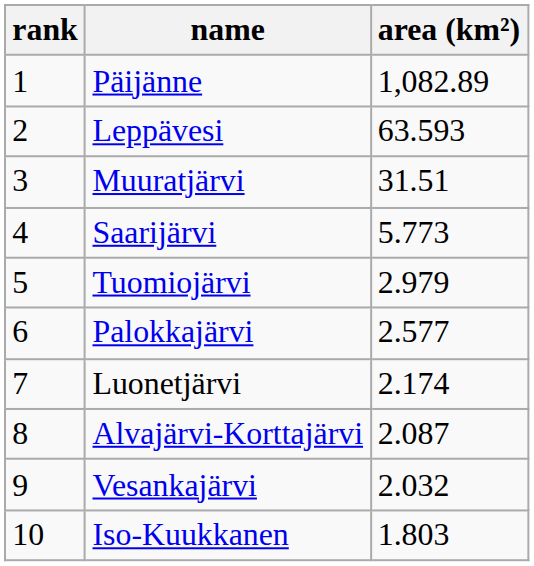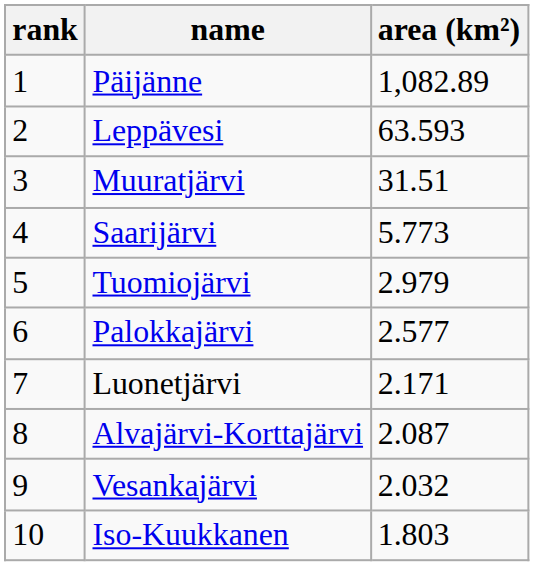 <table class="wikitable sortable">
 <tr>
 <th>rank</th>
 <th>name</th>
 <th>area (km²)</th>
 </tr>
 <tr>
 <td>1</td>
 <td><a href='#'>Päijänne</a></td>
 <td>1,082.89</td>
 </tr>
 <tr>
 <td>2</td>
 <td><a href='#'>Leppävesi</a></td>
 <td>63.593</td>
 </tr>
 <tr>
 <td>3</td>
 <td><a href='#'>Muuratjärvi</a></td>
 <td>31.51</td>
 </tr>
 <tr>
 <td>4</td>
 <td><a href='#'>Saarijärvi</a></td>
 <td>5.773</td>
 </tr>
 <tr>
 <td>5</td>
 <td><a href='#'>Tuomiojärvi</a></td>
 <td>2.979</td>
 </tr>
 <tr>
 <td>6</td>
 <td><a href='#'>Palokkajärvi</a></td>
 <td>2.577</td>
 </tr>
 <tr>
 <td>7</td>
 <td>Luonetjärvi</td>
-<td>2.174</td>
+<td>2.171</td>
 </tr>
 <tr>
 <td>8</td>
 <td><a href='#'>Alvajärvi-Korttajärvi</a></td>
 <td>2.087</td>
 </tr>
 <tr>
 <td>9</td>
 <td><a href='#'>Vesankajärvi</a></td>
 <td>2.032</td>
 </tr>
 <tr>
 <td>10</td>
 <td><a href='#'>Iso-Kuukkanen</a></td>
 <td>1.803</td>
 </tr>
 </table>
